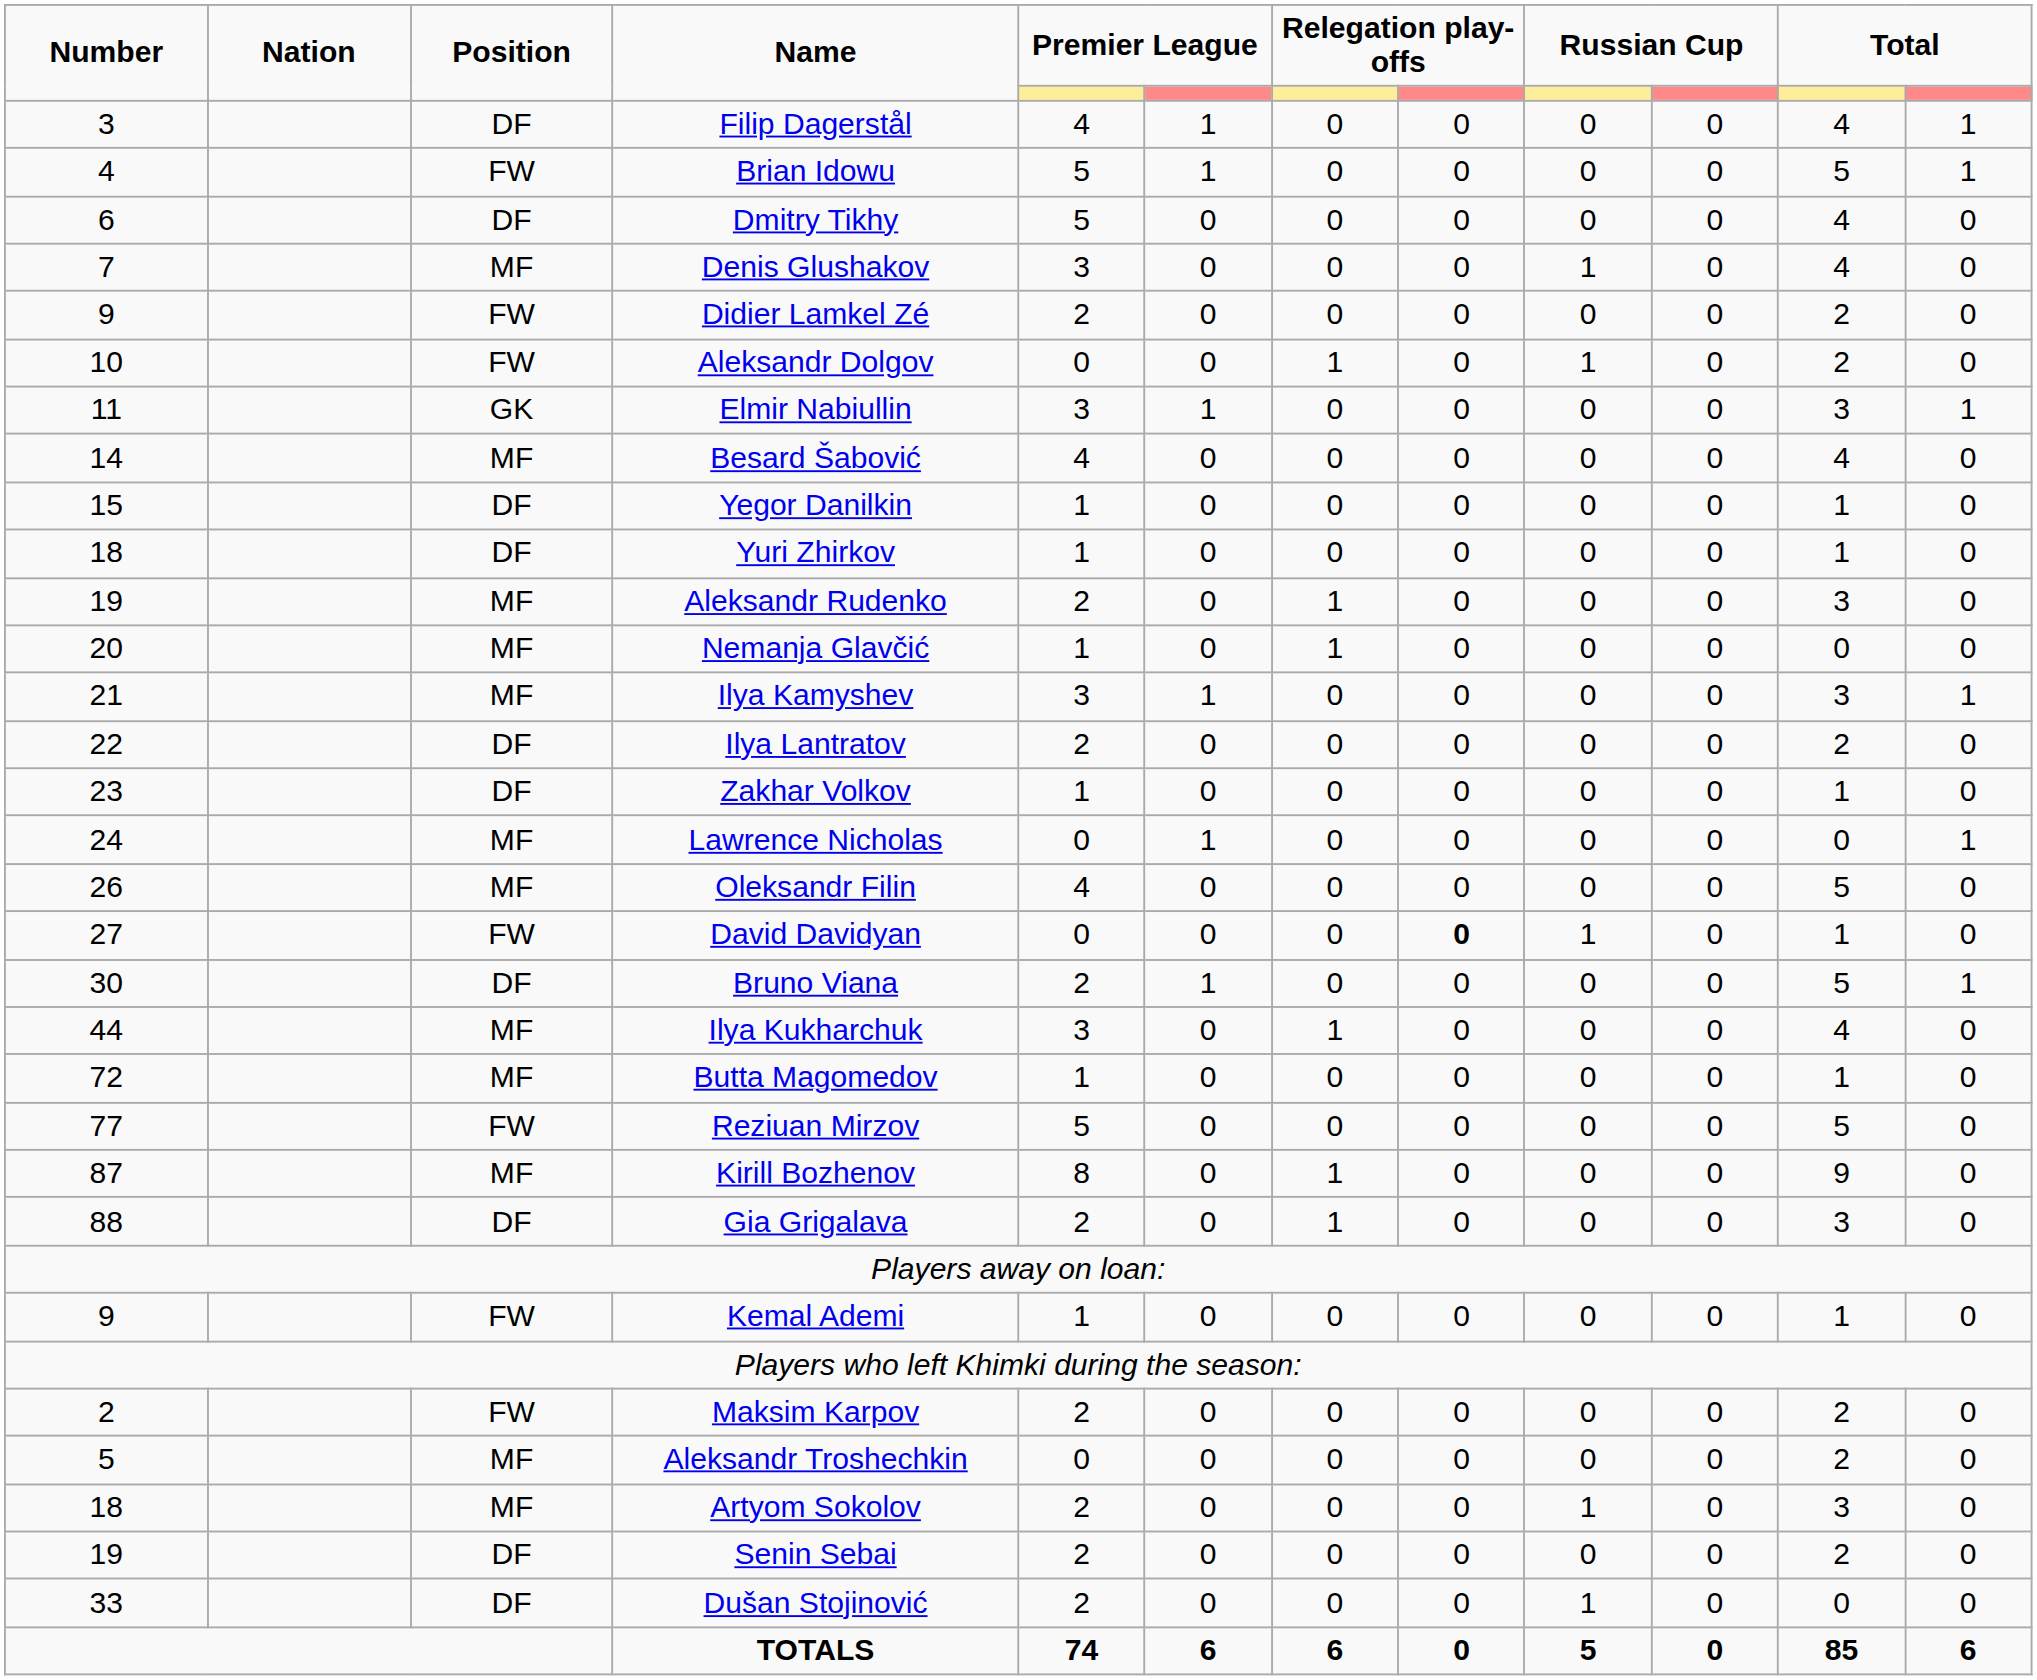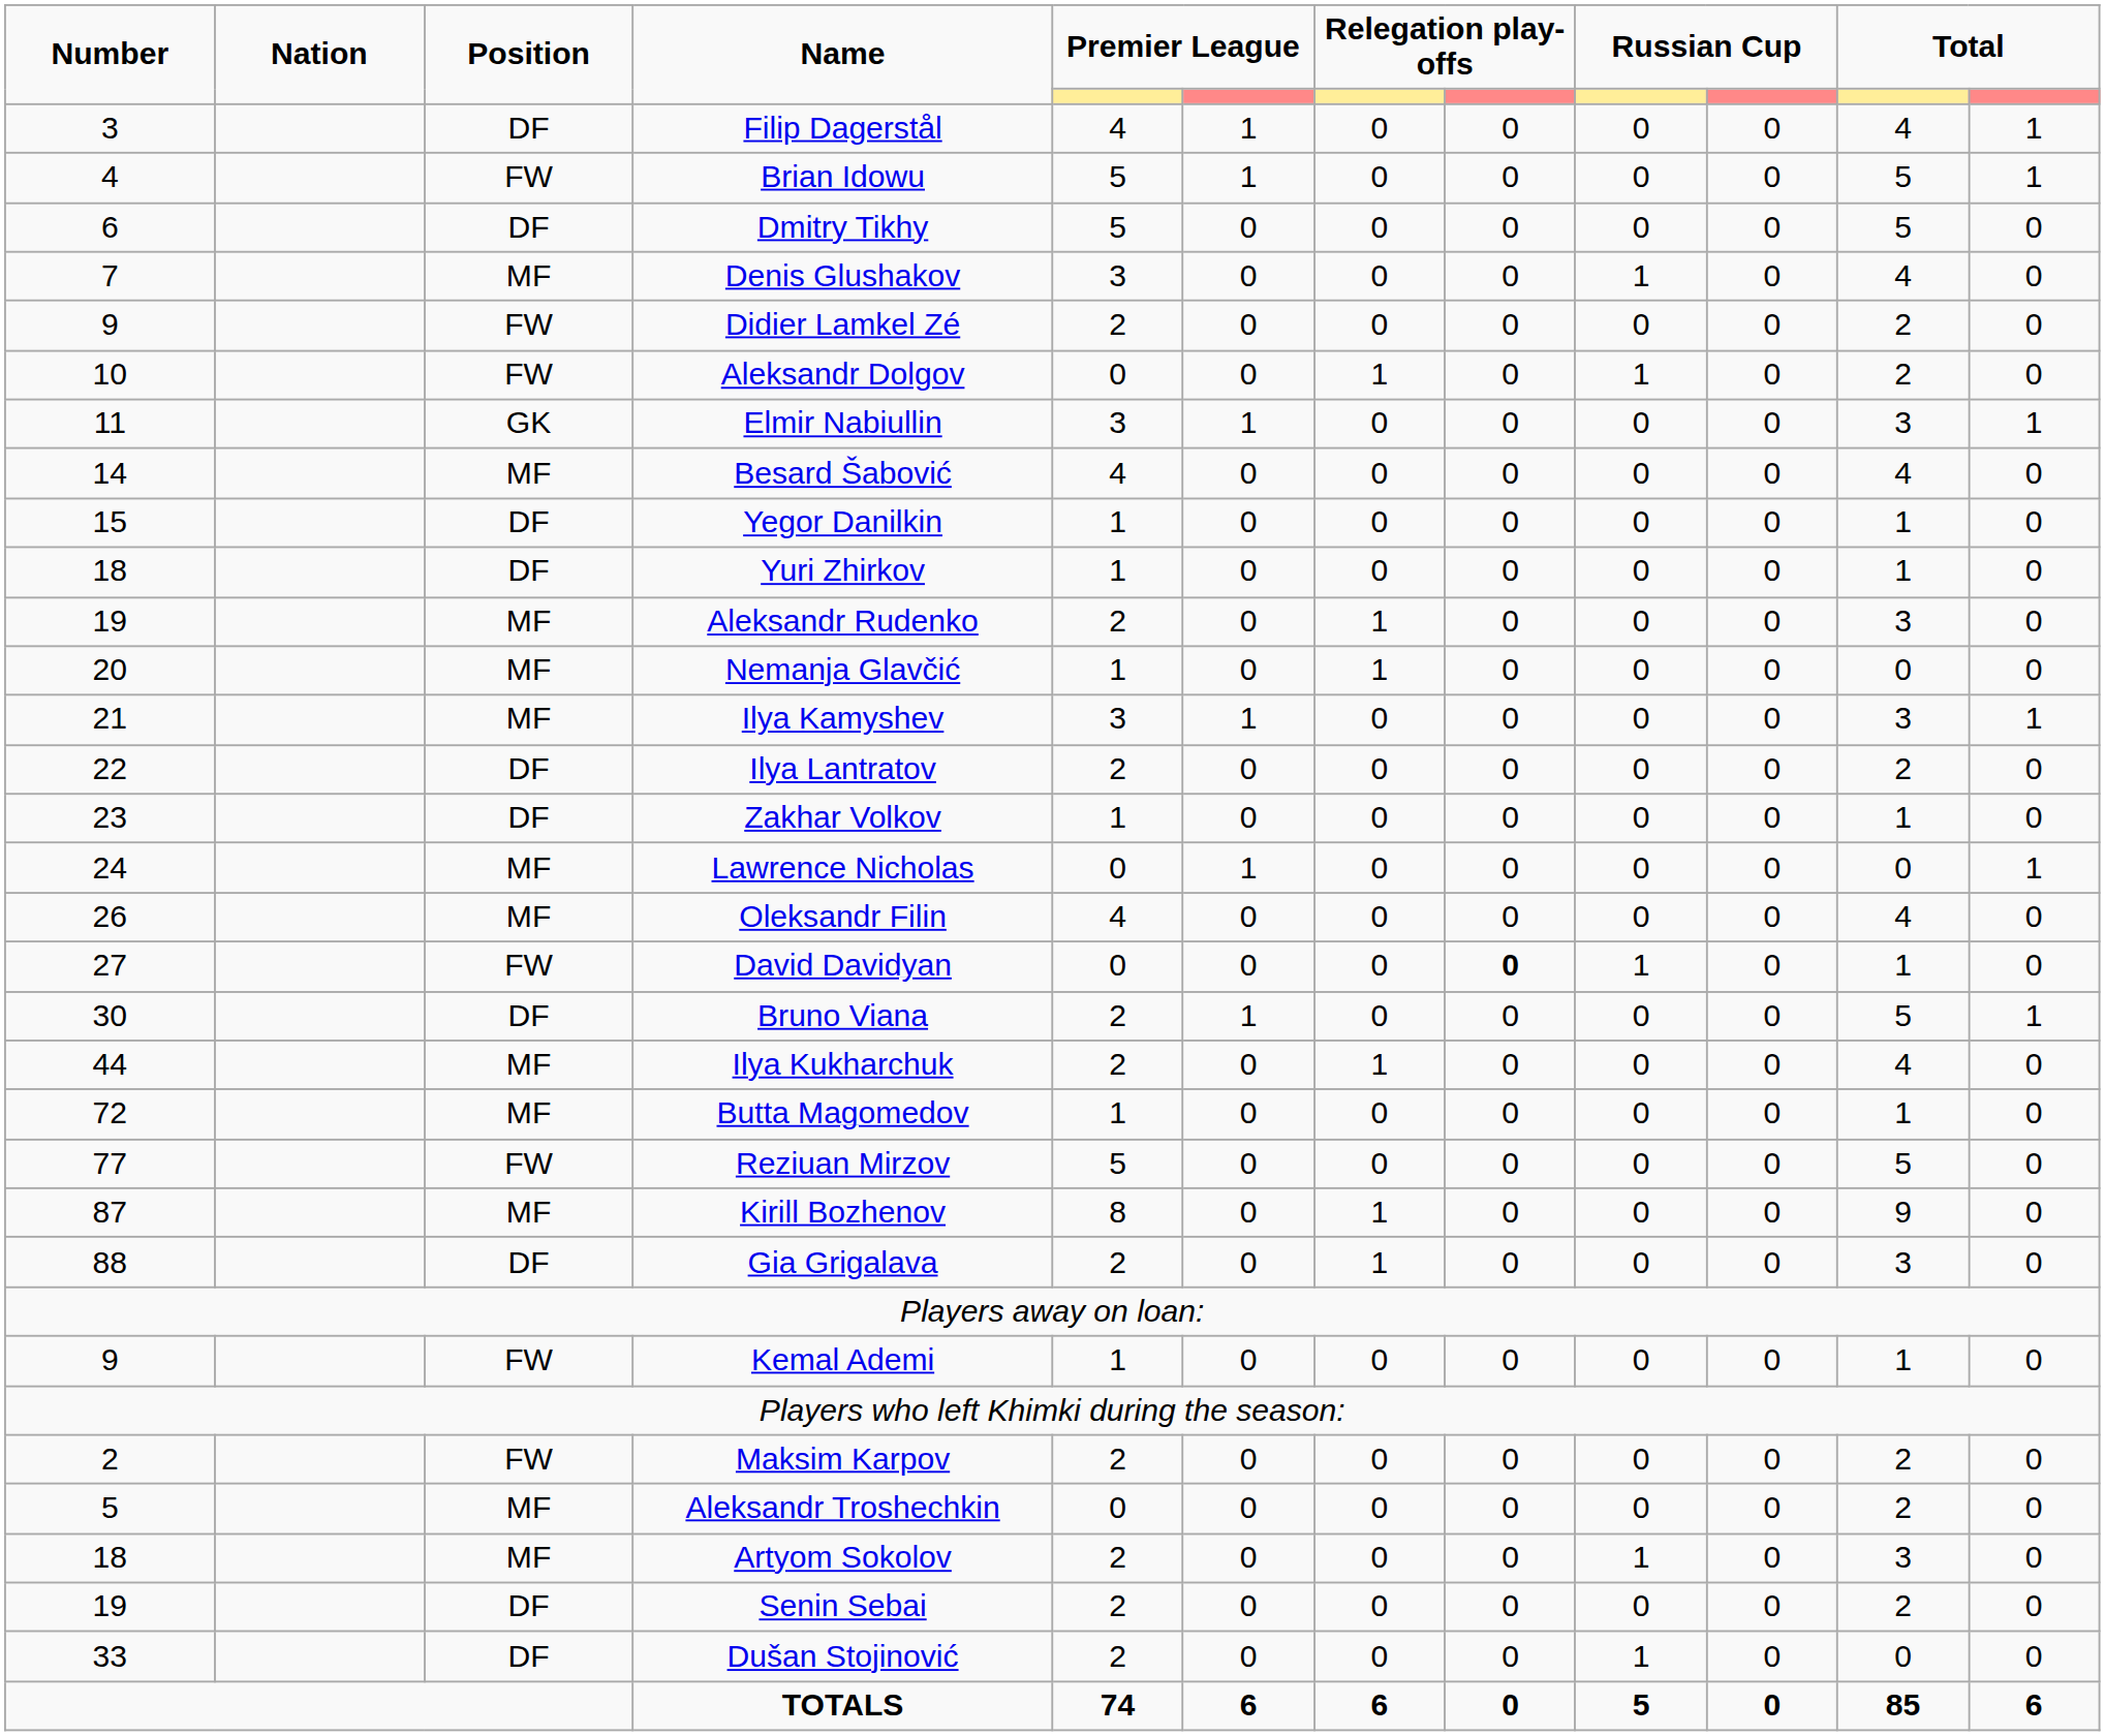 <table class="wikitable" style="font-size: 100%; text-align: center;">
 <tr>
 <td rowspan="2" width="10%" align="center"><strong>Number</strong></td>
 <td rowspan="2" width="10%" align="center"><strong>Nation</strong></td>
 <td rowspan="2" width="10%" align="center"><strong>Position</strong></td>
 <td rowspan="2" width="20%" align="center"><strong>Name</strong></td>
 <td colspan="2" align="center"><strong>Premier League</strong></td>
 <td colspan="2" align="center"><strong>Relegation play-offs</strong></td>
 <td colspan="2" align="center"><strong>Russian Cup</strong></td>
 <td colspan="2" align="center"><strong>Total</strong></td>
 </tr>
 <tr>
 <th width=60 style="background: #FFEE99"></th>
 <th width=60 style="background: #FF8888"></th>
 <th width=60 style="background: #FFEE99"></th>
 <th width=60 style="background: #FF8888"></th>
 <th width=60 style="background: #FFEE99"></th>
 <th width=60 style="background: #FF8888"></th>
 <th width=60 style="background: #FFEE99"></th>
 <th width=60 style="background: #FF8888"></th>
 </tr>
 <tr>
 <td>3</td>
 <td></td>
 <td>DF</td>
 <td><a href='#'>Filip Dagerstål</a></td>
 <td>4</td>
 <td>1</td>
 <td>0</td>
 <td>0</td>
 <td>0</td>
 <td>0</td>
 <td>4</td>
 <td>1</td>
 </tr>
 <tr>
 <td>4</td>
 <td></td>
 <td>FW</td>
 <td><a href='#'>Brian Idowu</a></td>
 <td>5</td>
 <td>1</td>
 <td>0</td>
 <td>0</td>
 <td>0</td>
 <td>0</td>
 <td>5</td>
 <td>1</td>
 </tr>
 <tr>
 <td>6</td>
 <td></td>
 <td>DF</td>
 <td><a href='#'>Dmitry Tikhy</a></td>
 <td>5</td>
 <td>0</td>
 <td>0</td>
 <td>0</td>
 <td>0</td>
 <td>0</td>
-<td>4</td>
+<td>5</td>
 <td>0</td>
 </tr>
 <tr>
 <td>7</td>
 <td></td>
 <td>MF</td>
 <td><a href='#'>Denis Glushakov</a></td>
 <td>3</td>
 <td>0</td>
 <td>0</td>
 <td>0</td>
 <td>1</td>
 <td>0</td>
 <td>4</td>
 <td>0</td>
 </tr>
 <tr>
 <td>9</td>
 <td></td>
 <td>FW</td>
 <td><a href='#'>Didier Lamkel Zé</a></td>
 <td>2</td>
 <td>0</td>
 <td>0</td>
 <td>0</td>
 <td>0</td>
 <td>0</td>
 <td>2</td>
 <td>0</td>
 </tr>
 <tr>
 <td>10</td>
 <td></td>
 <td>FW</td>
 <td><a href='#'>Aleksandr Dolgov</a></td>
 <td>0</td>
 <td>0</td>
 <td>1</td>
 <td>0</td>
 <td>1</td>
 <td>0</td>
 <td>2</td>
 <td>0</td>
 </tr>
 <tr>
 <td>11</td>
 <td></td>
 <td>GK</td>
 <td><a href='#'>Elmir Nabiullin</a></td>
 <td>3</td>
 <td>1</td>
 <td>0</td>
 <td>0</td>
 <td>0</td>
 <td>0</td>
 <td>3</td>
 <td>1</td>
 </tr>
 <tr>
 <td>14</td>
 <td></td>
 <td>MF</td>
 <td><a href='#'>Besard Šabović</a></td>
 <td>4</td>
 <td>0</td>
 <td>0</td>
 <td>0</td>
 <td>0</td>
 <td>0</td>
 <td>4</td>
 <td>0</td>
 </tr>
 <tr>
 <td>15</td>
 <td></td>
 <td>DF</td>
 <td><a href='#'>Yegor Danilkin</a></td>
 <td>1</td>
 <td>0</td>
 <td>0</td>
 <td>0</td>
 <td>0</td>
 <td>0</td>
 <td>1</td>
 <td>0</td>
 </tr>
 <tr>
 <td>18</td>
 <td></td>
 <td>DF</td>
 <td><a href='#'>Yuri Zhirkov</a></td>
 <td>1</td>
 <td>0</td>
 <td>0</td>
 <td>0</td>
 <td>0</td>
 <td>0</td>
 <td>1</td>
 <td>0</td>
 </tr>
 <tr>
 <td>19</td>
 <td></td>
 <td>MF</td>
 <td><a href='#'>Aleksandr Rudenko</a></td>
 <td>2</td>
 <td>0</td>
 <td>1</td>
 <td>0</td>
 <td>0</td>
 <td>0</td>
 <td>3</td>
 <td>0</td>
 </tr>
 <tr>
 <td>20</td>
 <td></td>
 <td>MF</td>
 <td><a href='#'>Nemanja Glavčić</a></td>
 <td>1</td>
 <td>0</td>
 <td>1</td>
 <td>0</td>
 <td>0</td>
 <td>0</td>
 <td>0</td>
 <td>0</td>
 </tr>
 <tr>
 <td>21</td>
 <td></td>
 <td>MF</td>
 <td><a href='#'>Ilya Kamyshev</a></td>
 <td>3</td>
 <td>1</td>
 <td>0</td>
 <td>0</td>
 <td>0</td>
 <td>0</td>
 <td>3</td>
 <td>1</td>
 </tr>
 <tr>
 <td>22</td>
 <td></td>
 <td>DF</td>
 <td><a href='#'>Ilya Lantratov</a></td>
 <td>2</td>
 <td>0</td>
 <td>0</td>
 <td>0</td>
 <td>0</td>
 <td>0</td>
 <td>2</td>
 <td>0</td>
 </tr>
 <tr>
 <td>23</td>
 <td></td>
 <td>DF</td>
 <td><a href='#'>Zakhar Volkov</a></td>
 <td>1</td>
 <td>0</td>
 <td>0</td>
 <td>0</td>
 <td>0</td>
 <td>0</td>
 <td>1</td>
 <td>0</td>
 </tr>
 <tr>
 <td>24</td>
 <td></td>
 <td>MF</td>
 <td><a href='#'>Lawrence Nicholas</a></td>
 <td>0</td>
 <td>1</td>
 <td>0</td>
 <td>0</td>
 <td>0</td>
 <td>0</td>
 <td>0</td>
 <td>1</td>
 </tr>
 <tr>
 <td>26</td>
 <td></td>
 <td>MF</td>
 <td><a href='#'>Oleksandr Filin</a></td>
 <td>4</td>
 <td>0</td>
 <td>0</td>
 <td>0</td>
 <td>0</td>
 <td>0</td>
-<td>5</td>
+<td>4</td>
 <td>0</td>
 </tr>
 <tr>
 <td>27</td>
 <td></td>
 <td>FW</td>
 <td><a href='#'>David Davidyan</a></td>
 <td>0</td>
 <td>0</td>
 <td>0</td>
 <td><strong>0</strong></td>
 <td>1</td>
 <td>0</td>
 <td>1</td>
 <td>0</td>
 </tr>
 <tr>
 <td>30</td>
 <td></td>
 <td>DF</td>
 <td><a href='#'>Bruno Viana</a></td>
 <td>2</td>
 <td>1</td>
 <td>0</td>
 <td>0</td>
 <td>0</td>
 <td>0</td>
 <td>5</td>
 <td>1</td>
 </tr>
 <tr>
 <td>44</td>
 <td></td>
 <td>MF</td>
 <td><a href='#'>Ilya Kukharchuk</a></td>
-<td>3</td>
+<td>2</td>
 <td>0</td>
 <td>1</td>
 <td>0</td>
 <td>0</td>
 <td>0</td>
 <td>4</td>
 <td>0</td>
 </tr>
 <tr>
 <td>72</td>
 <td></td>
 <td>MF</td>
 <td><a href='#'>Butta Magomedov</a></td>
 <td>1</td>
 <td>0</td>
 <td>0</td>
 <td>0</td>
 <td>0</td>
 <td>0</td>
 <td>1</td>
 <td>0</td>
 </tr>
 <tr>
 <td>77</td>
 <td></td>
 <td>FW</td>
 <td><a href='#'>Reziuan Mirzov</a></td>
 <td>5</td>
 <td>0</td>
 <td>0</td>
 <td>0</td>
 <td>0</td>
 <td>0</td>
 <td>5</td>
 <td>0</td>
 </tr>
 <tr>
 <td>87</td>
 <td></td>
 <td>MF</td>
 <td><a href='#'>Kirill Bozhenov</a></td>
 <td>8</td>
 <td>0</td>
 <td>1</td>
 <td>0</td>
 <td>0</td>
 <td>0</td>
 <td>9</td>
 <td>0</td>
 </tr>
 <tr>
 <td>88</td>
 <td></td>
 <td>DF</td>
 <td><a href='#'>Gia Grigalava</a></td>
 <td>2</td>
 <td>0</td>
 <td>1</td>
 <td>0</td>
 <td>0</td>
 <td>0</td>
 <td>3</td>
 <td>0</td>
 </tr>
 <tr>
 <td colspan="13"><em>Players away on loan:</em></td>
 </tr>
 <tr>
 <td>9</td>
 <td></td>
 <td>FW</td>
 <td><a href='#'>Kemal Ademi</a></td>
 <td>1</td>
 <td>0</td>
 <td>0</td>
 <td>0</td>
 <td>0</td>
 <td>0</td>
 <td>1</td>
 <td>0</td>
 </tr>
 <tr>
 <td colspan="13"><em>Players who left Khimki during the season:</em></td>
 </tr>
 <tr>
 <td>2</td>
 <td></td>
 <td>FW</td>
 <td><a href='#'>Maksim Karpov</a></td>
 <td>2</td>
 <td>0</td>
 <td>0</td>
 <td>0</td>
 <td>0</td>
 <td>0</td>
 <td>2</td>
 <td>0</td>
 </tr>
 <tr>
 <td>5</td>
 <td></td>
 <td>MF</td>
 <td><a href='#'>Aleksandr Troshechkin</a></td>
 <td>0</td>
 <td>0</td>
 <td>0</td>
 <td>0</td>
 <td>0</td>
 <td>0</td>
 <td>2</td>
 <td>0</td>
 </tr>
 <tr>
 <td>18</td>
 <td></td>
 <td>MF</td>
 <td><a href='#'>Artyom Sokolov</a></td>
 <td>2</td>
 <td>0</td>
 <td>0</td>
 <td>0</td>
 <td>1</td>
 <td>0</td>
 <td>3</td>
 <td>0</td>
 </tr>
 <tr>
 <td>19</td>
 <td></td>
 <td>DF</td>
 <td><a href='#'>Senin Sebai</a></td>
 <td>2</td>
 <td>0</td>
 <td>0</td>
 <td>0</td>
 <td>0</td>
 <td>0</td>
 <td>2</td>
 <td>0</td>
 </tr>
 <tr>
 <td>33</td>
 <td></td>
 <td>DF</td>
 <td><a href='#'>Dušan Stojinović</a></td>
 <td>2</td>
 <td>0</td>
 <td>0</td>
 <td>0</td>
 <td>1</td>
 <td>0</td>
 <td>0</td>
 <td>0</td>
 </tr>
 <tr>
 <td colspan="3"></td>
 <td><strong>TOTALS</strong></td>
 <td><strong>74</strong></td>
 <td><strong>6</strong></td>
 <td><strong>6</strong></td>
 <td><strong>0</strong></td>
 <td><strong>5</strong></td>
 <td><strong>0</strong></td>
 <td><strong>85</strong></td>
 <td><strong>6</strong></td>
 </tr>
 </table>
